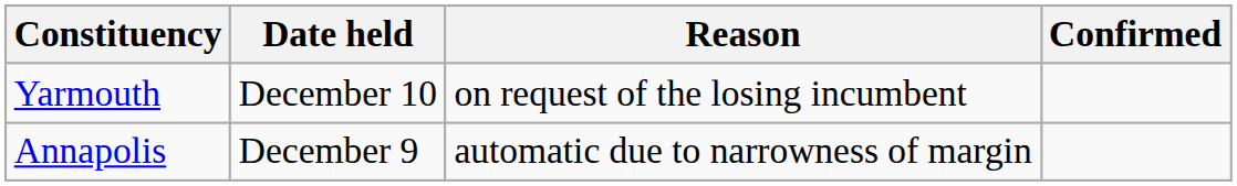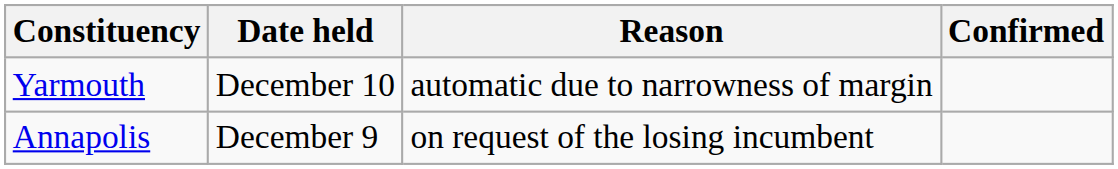 <table class="wikitable">
 <tr>
 <th>Constituency</th>
 <th>Date held</th>
 <th>Reason</th>
 <th>Confirmed</th>
 </tr>
 <tr>
 <td><a href='#'>Yarmouth</a></td>
 <td>December 10</td>
-<td>on request of the losing incumbent</td>
+<td>automatic due to narrowness of margin</td>
 <td style="text-align:center;"></td>
 </tr>
 <tr>
 <td><a href='#'>Annapolis</a></td>
 <td>December 9</td>
-<td>automatic due to narrowness of margin</td>
+<td>on request of the losing incumbent</td>
 <td style="text-align:center;"></td>
 </tr>
 </table>
